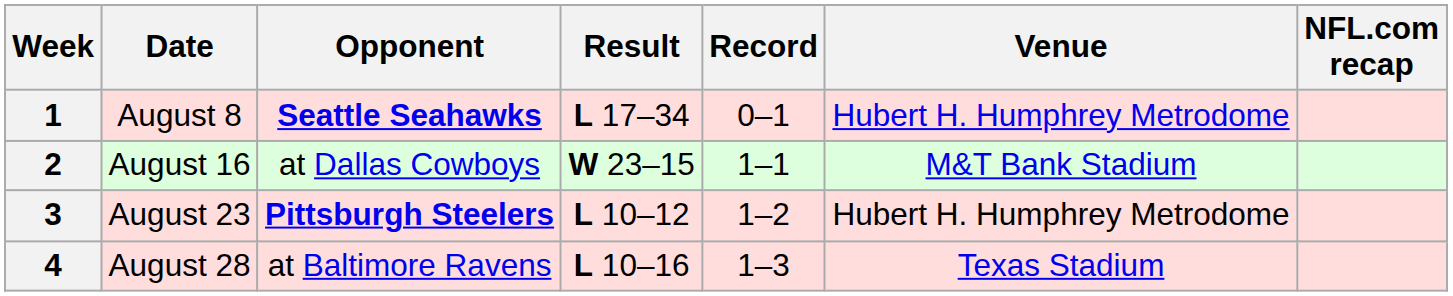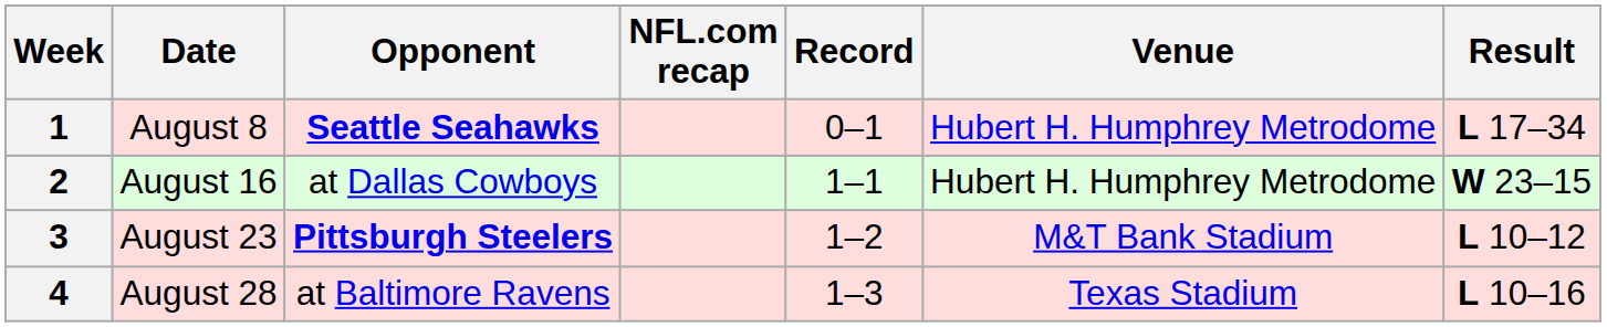 <table class="wikitable" style="text-align:center">
 <tr>
 <th>Week</th>
 <th>Date</th>
 <th>Opponent</th>
-<th>Result</th>
+<th>NFL.com<br>recap</th>
 <th>Record</th>
 <th>Venue</th>
-<th>NFL.com<br>recap</th>
+<th>Result</th>
 </tr>
 <tr style="background:#fdd">
 <th>1</th>
 <td>August 8</td>
 <td><strong><a href='#'>Seattle Seahawks</a></strong></td>
-<td><strong>L</strong> 17–34</td>
+<td></td>
 <td>0–1</td>
 <td><a href='#'>Hubert H. Humphrey Metrodome</a></td>
-<td></td>
+<td><strong>L</strong> 17–34</td>
 </tr>
 <tr style="background:#dfd">
 <th>2</th>
 <td>August 16</td>
 <td>at <a href='#'>Dallas Cowboys</a></td>
+<td></td>
+<td>1–1</td>
+<td>Hubert H. Humphrey Metrodome</td>
 <td><strong>W</strong> 23–15</td>
-<td>1–1</td>
-<td><a href='#'>M&T Bank Stadium</a></td>
-<td></td>
 </tr>
 <tr style="background:#fdd">
 <th>3</th>
 <td>August 23</td>
 <td><strong><a href='#'>Pittsburgh Steelers</a></strong></td>
+<td></td>
+<td>1–2</td>
+<td><a href='#'>M&T Bank Stadium</a></td>
 <td><strong>L</strong> 10–12</td>
-<td>1–2</td>
-<td>Hubert H. Humphrey Metrodome</td>
-<td></td>
 </tr>
 <tr style="background:#fdd">
 <th>4</th>
 <td>August 28</td>
 <td>at <a href='#'>Baltimore Ravens</a></td>
-<td><strong>L</strong> 10–16</td>
+<td></td>
 <td>1–3</td>
 <td><a href='#'>Texas Stadium</a></td>
-<td></td>
+<td><strong>L</strong> 10–16</td>
 </tr>
 </table>
